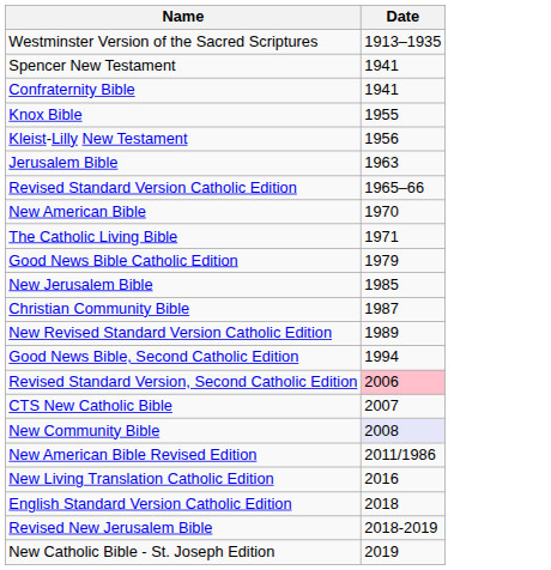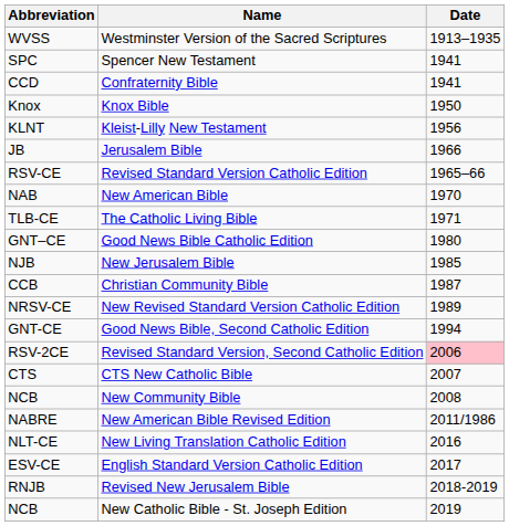 <table class="sortable wikitable">
 <tr>
+<th>Abbreviation</th>
 <th>Name</th>
 <th>Date</th>
 </tr>
 <tr>
+<td>WVSS</td>
 <td>Westminster Version of the Sacred Scriptures</td>
 <td>1913–1935</td>
 </tr>
 <tr>
+<td>SPC</td>
 <td>Spencer New Testament</td>
 <td>1941</td>
 </tr>
 <tr>
+<td>CCD</td>
 <td><a href='#'>Confraternity Bible</a></td>
 <td>1941</td>
 </tr>
 <tr>
+<td>Knox</td>
 <td><a href='#'>Knox Bible</a></td>
-<td>1955</td>
+<td>1950</td>
 </tr>
 <tr>
+<td>KLNT</td>
 <td><a href='#'>Kleist</a>-<a href='#'>Lilly</a> <a href='#'>New Testament</a></td>
 <td>1956</td>
 </tr>
 <tr>
+<td>JB</td>
 <td><a href='#'>Jerusalem Bible</a></td>
-<td>1963</td>
+<td>1966</td>
 </tr>
 <tr>
+<td>RSV-CE</td>
 <td><a href='#'>Revised Standard Version Catholic Edition</a></td>
 <td>1965–66</td>
 </tr>
 <tr>
+<td>NAB</td>
 <td><a href='#'>New American Bible</a></td>
 <td>1970</td>
 </tr>
 <tr>
+<td>TLB-CE</td>
 <td><a href='#'>The Catholic Living Bible</a></td>
 <td>1971</td>
 </tr>
 <tr>
+<td>GNT–CE</td>
 <td><a href='#'>Good News Bible Catholic Edition</a></td>
-<td>1979</td>
+<td>1980</td>
 </tr>
 <tr>
+<td>NJB</td>
 <td><a href='#'>New Jerusalem Bible</a></td>
 <td>1985</td>
 </tr>
 <tr>
+<td>CCB</td>
 <td><a href='#'>Christian Community Bible</a></td>
 <td>1987</td>
 </tr>
 <tr>
+<td>NRSV-CE</td>
 <td><a href='#'>New Revised Standard Version Catholic Edition</a></td>
 <td>1989</td>
 </tr>
 <tr>
+<td>GNT-CE</td>
 <td><a href='#'>Good News Bible, Second Catholic Edition</a></td>
 <td>1994</td>
 </tr>
 <tr>
+<td>RSV-2CE</td>
 <td><a href='#'>Revised Standard Version, Second Catholic Edition</a></td>
 <td style="background: pink;">2006</td>
 </tr>
 <tr>
+<td>CTS</td>
 <td><a href='#'>CTS New Catholic Bible</a></td>
 <td>2007</td>
 </tr>
 <tr>
+<td>NCB</td>
 <td><a href='#'>New Community Bible</a></td>
-<td style="background: lavender;">2008</td>
+<td>2008</td>
 </tr>
 <tr>
+<td>NABRE</td>
 <td><a href='#'>New American Bible Revised Edition</a></td>
 <td>2011/1986</td>
 </tr>
 <tr>
+<td>NLT-CE</td>
 <td><a href='#'>New Living Translation Catholic Edition</a></td>
 <td>2016</td>
 </tr>
 <tr>
+<td>ESV-CE</td>
 <td><a href='#'>English Standard Version Catholic Edition</a></td>
-<td>2018</td>
+<td>2017</td>
 </tr>
 <tr>
+<td>RNJB</td>
 <td><a href='#'>Revised New Jerusalem Bible</a></td>
 <td>2018-2019</td>
 </tr>
 <tr>
+<td>NCB</td>
 <td>New Catholic Bible - St. Joseph Edition</td>
 <td>2019</td>
 </tr>
 </table>
